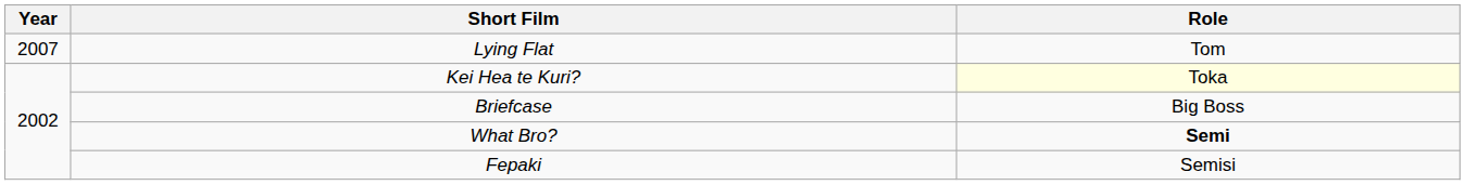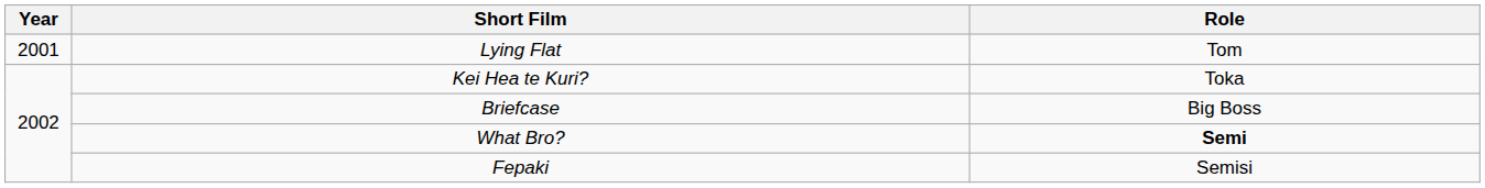 <table class=wikitable style="text-align:center;width: 100%;">
 <tr>
 <th>Year</th>
 <th>Short Film</th>
 <th>Role</th>
 </tr>
 <tr>
-<td style="width: 50px;">2007</td>
+<td style="width: 50px;">2001</td>
 <td><em>Lying Flat</em></td>
 <td>Tom</td>
 </tr>
 <tr>
 <td rowspan=4>2002</td>
 <td><em>Kei Hea te Kuri?</em></td>
-<td style="background: lightyellow;">Toka</td>
+<td>Toka</td>
 </tr>
 <tr>
 <td><em>Briefcase</em></td>
 <td>Big Boss</td>
 </tr>
 <tr>
 <td><em>What Bro?</em></td>
 <td><strong>Semi</strong></td>
 </tr>
 <tr>
 <td><em>Fepaki</em></td>
 <td>Semisi</td>
 </tr>
 </table>
